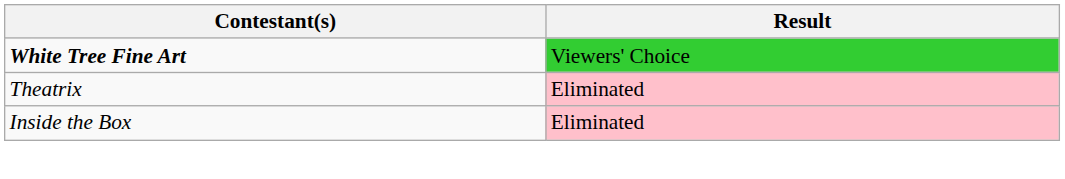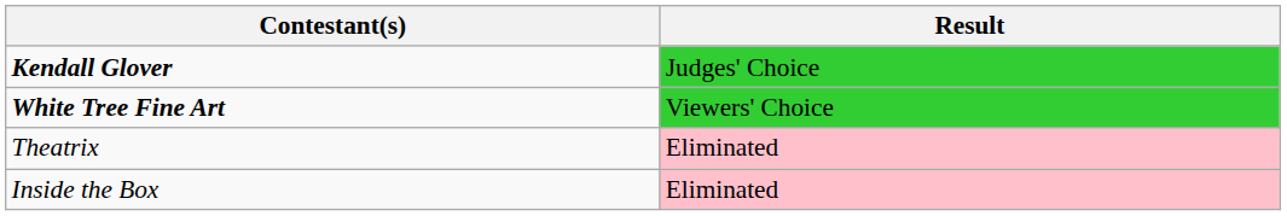 <table class="wikitable" style="width:40%;">
 <tr>
 <th style="width:3%;">Contestant(s)</th>
 <th style="width:3%;">Result</th>
+</tr>
+<tr>
+<td><strong><em>Kendall Glover</em></strong></td>
+<td bgcolor="limegreen">Judges' Choice</td>
 </tr>
 <tr>
 <td><strong><em>White Tree Fine Art</em></strong></td>
 <td bgcolor="limegreen">Viewers' Choice</td>
 </tr>
 <tr>
 <td><em>Theatrix</em></td>
 <td bgcolor="pink">Eliminated</td>
 </tr>
 <tr>
 <td><em>Inside the Box</em></td>
 <td bgcolor="pink">Eliminated</td>
 </tr>
 </table>
